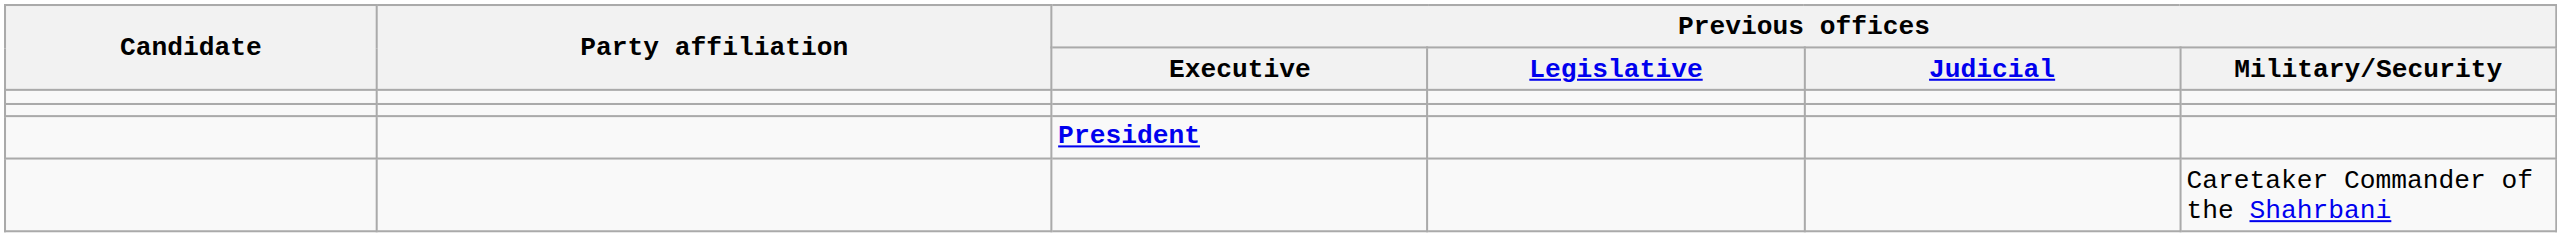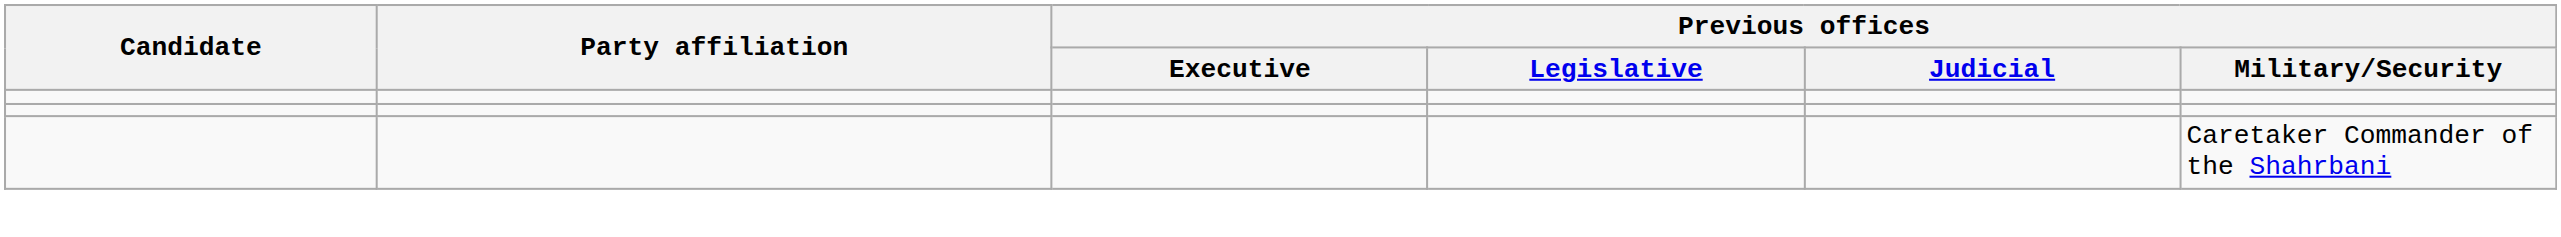 <table class="wikitable" style="margin:auto; width:100%;">
 <tr>
 <th rowspan="2">Candidate</th>
 <th rowspan="2">Party affiliation</th>
 <th colspan="4">Previous offices</th>
 </tr>
 <tr>
 <th width=180px>Executive</th>
 <th width=180px><a href='#'>Legislative</a></th>
 <th width=180px><a href='#'>Judicial</a></th>
 <th width=180px>Military/Security</th>
 </tr>
 <tr>
 <td></td>
 <td></td>
 <td></td>
 <td></td>
 <td></td>
 <td></td>
 </tr>
 <tr>
 <td></td>
 <td></td>
 <td></td>
 <td></td>
 <td></td>
 <td></td>
 </tr>
 <tr>
 <td></td>
 <td></td>
-<td><strong><a href='#'>President</a></strong> </td>
-<td></td>
-<td></td>
-<td></td>
-</tr>
-<tr>
-<td></td>
-<td></td>
 <td></td>
 <td></td>
 <td></td>
 <td>Caretaker Commander of the <a href='#'>Shahrbani</a> </td>
 </tr>
 </table>
